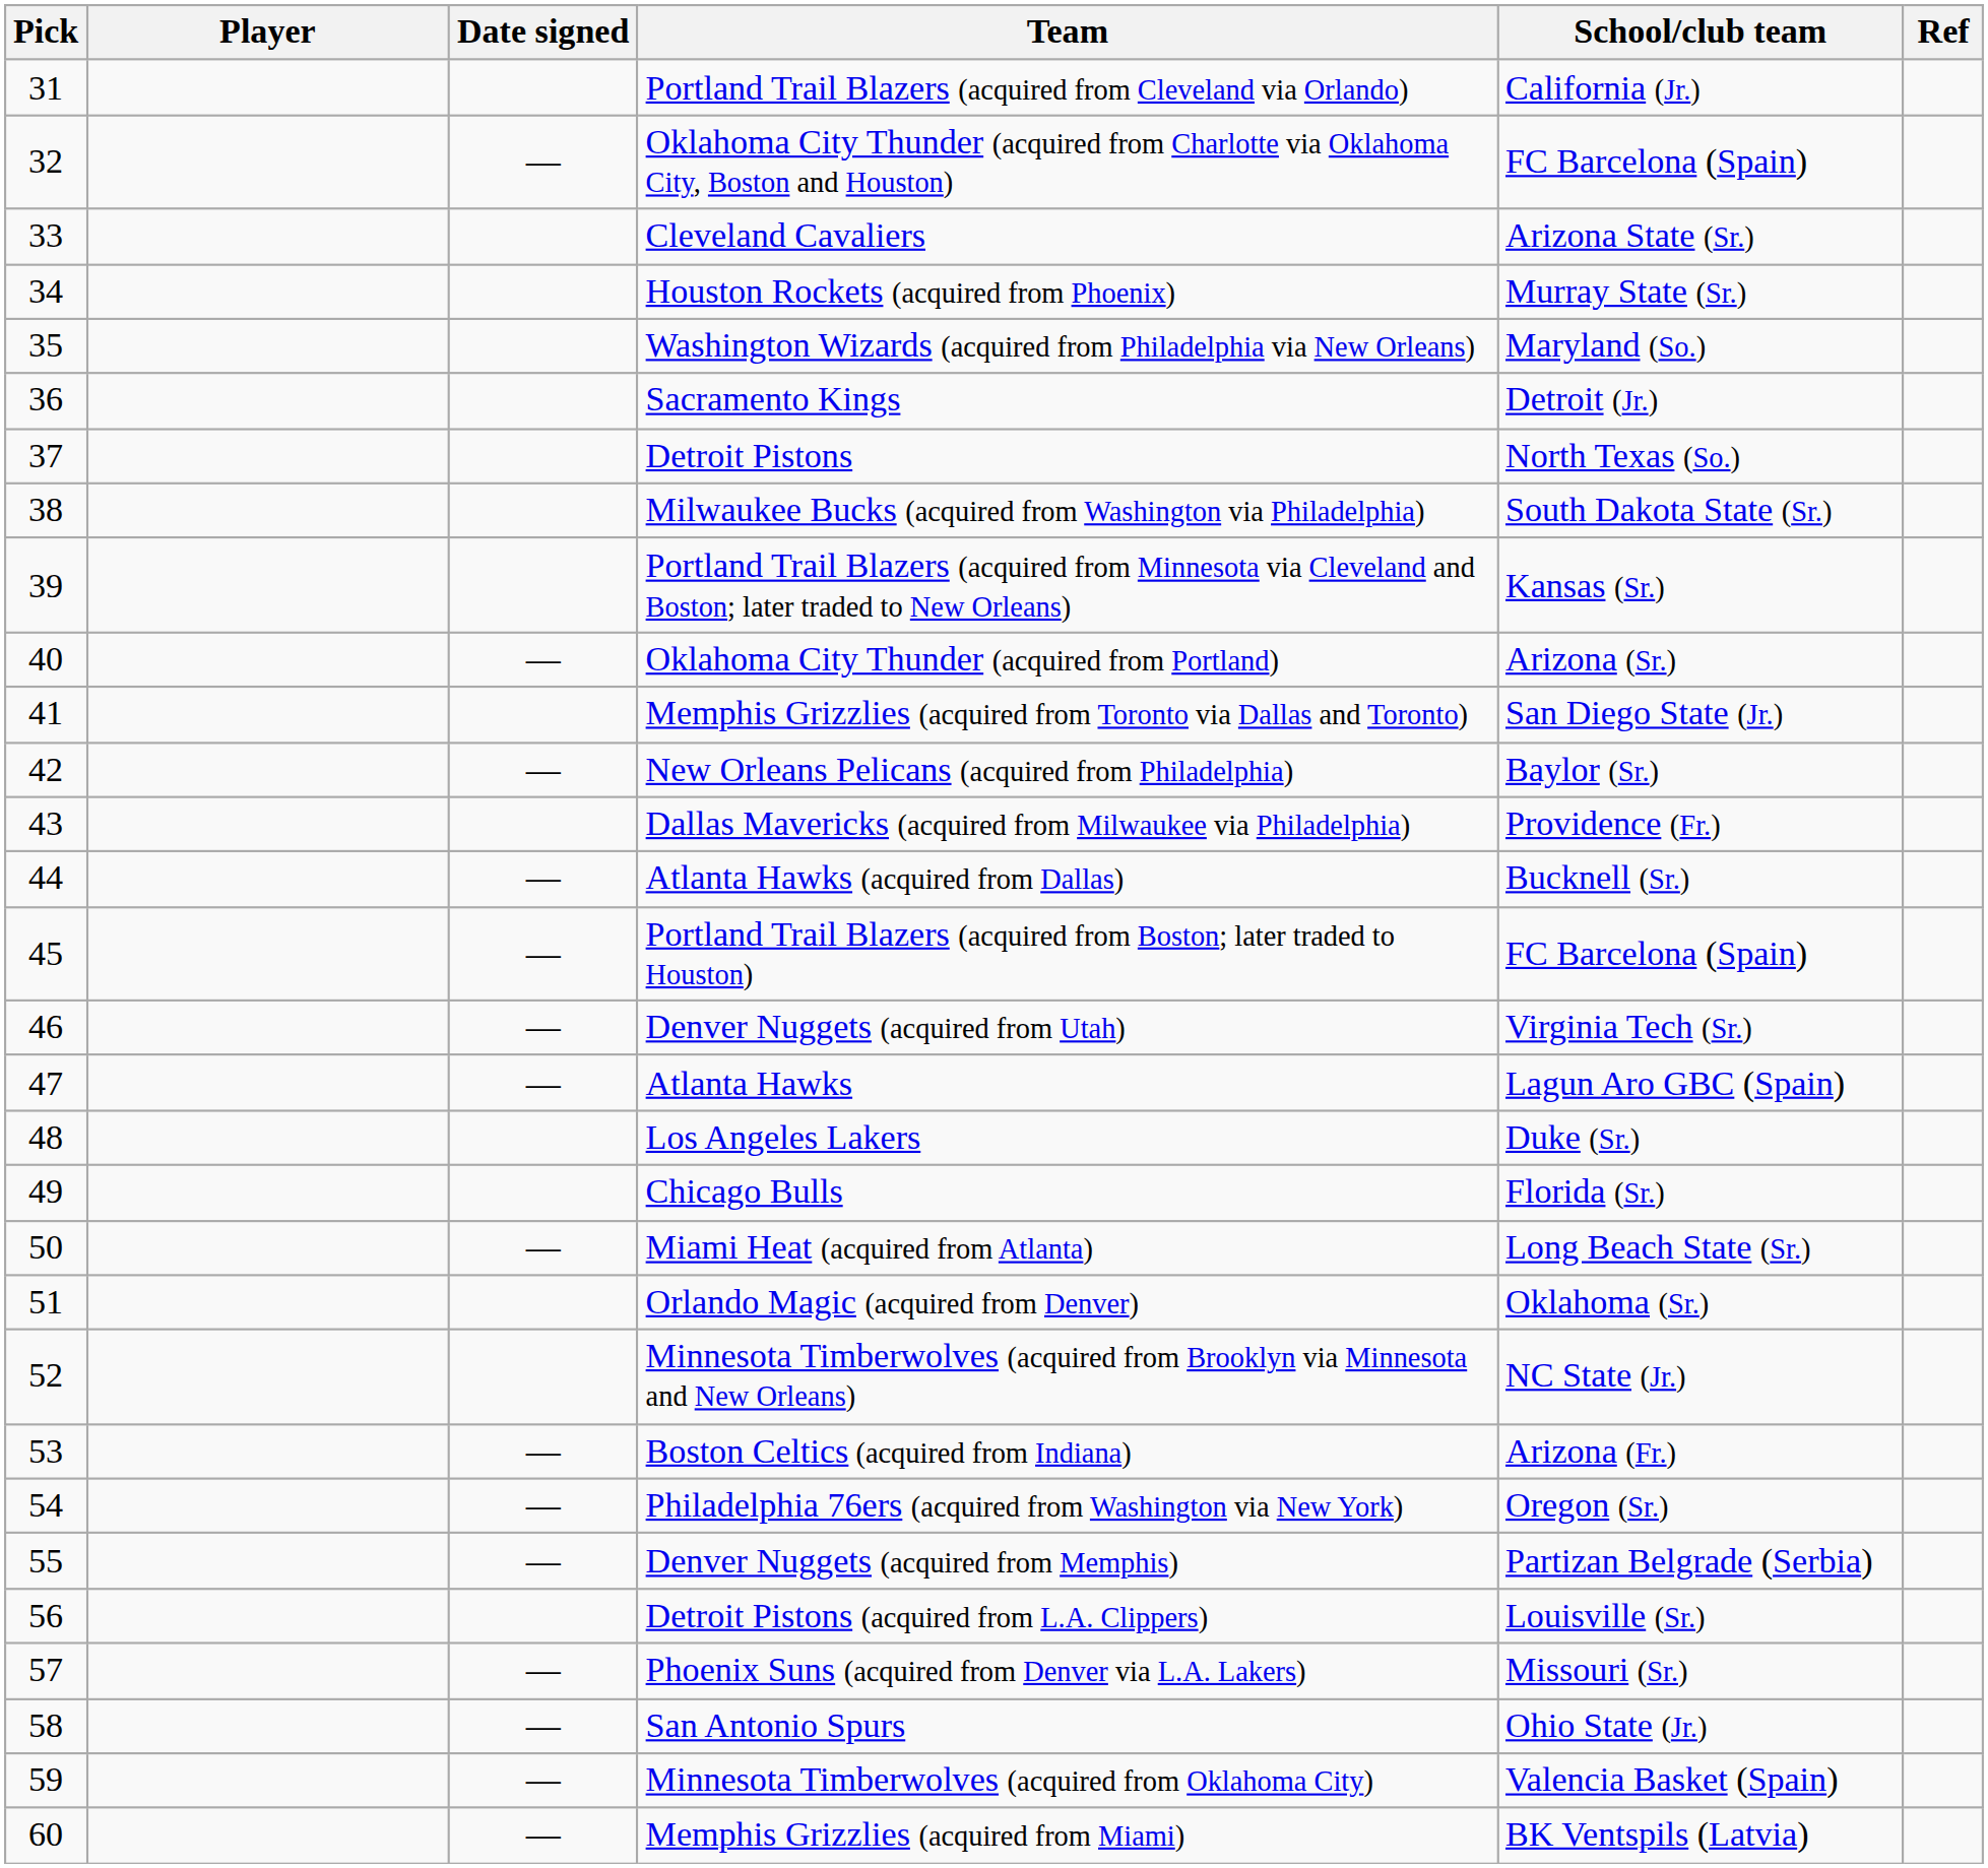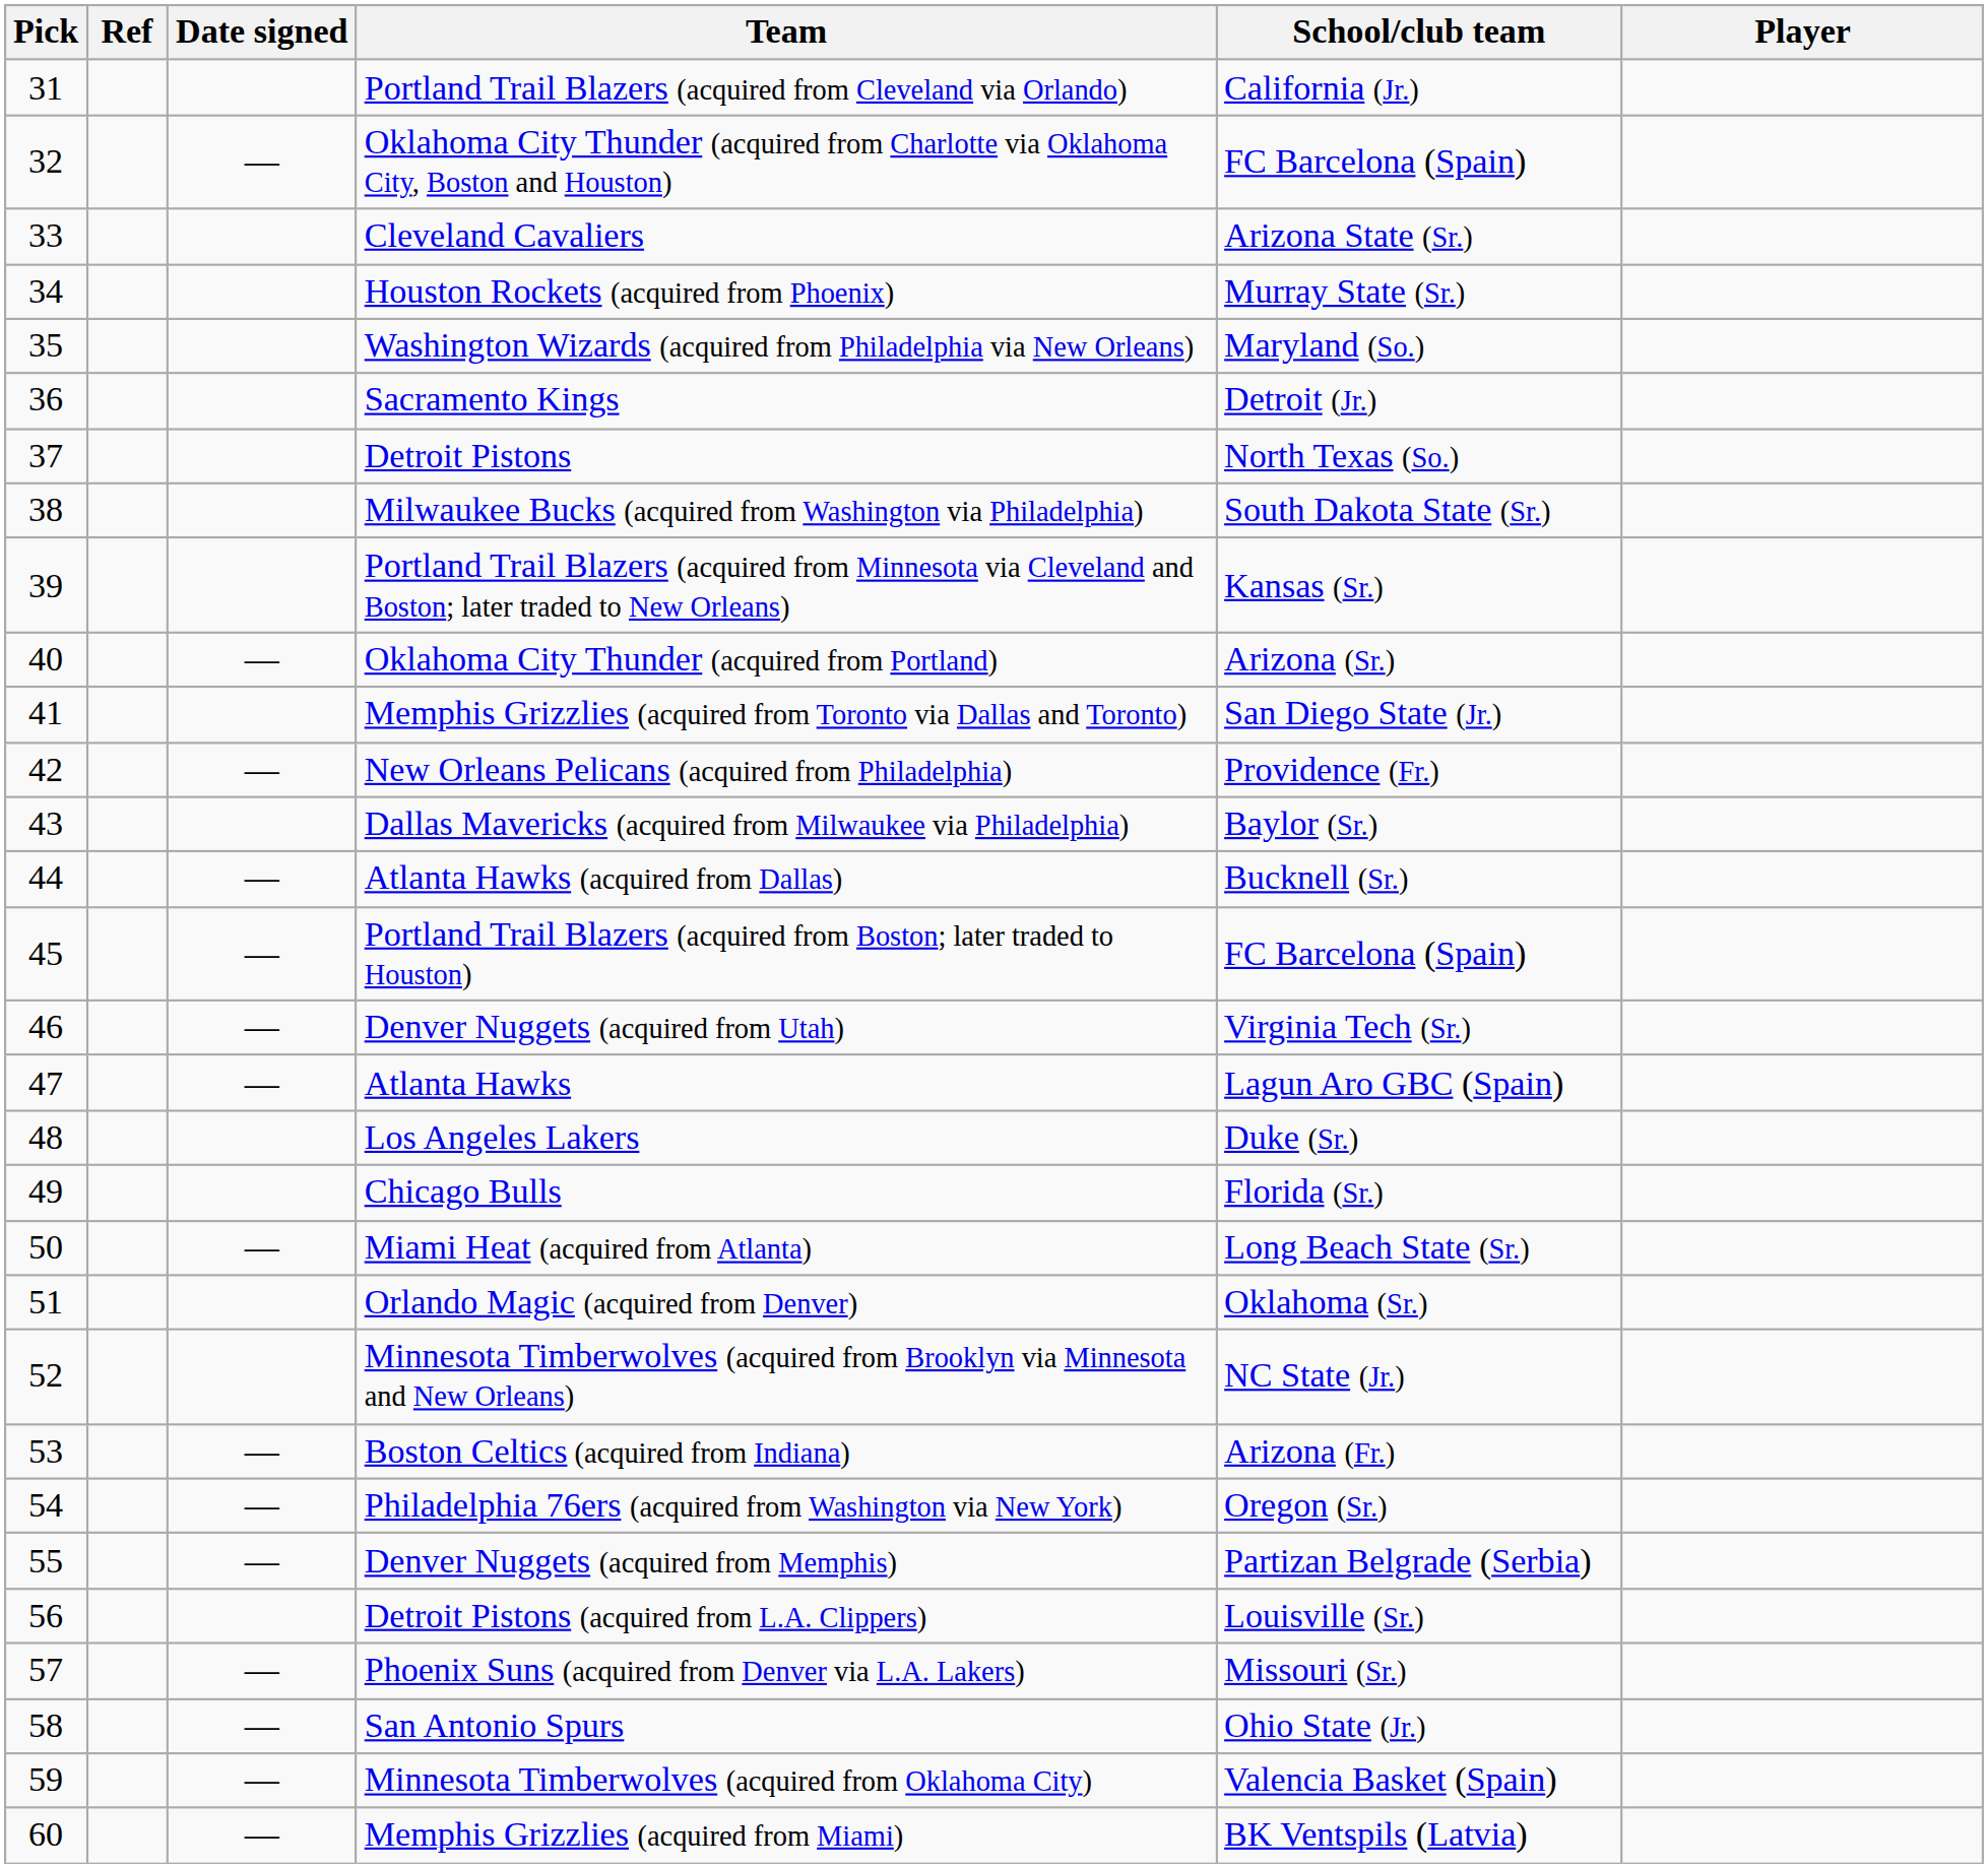 <table class="wikitable sortable" style="text-align:left">
 <tr>
 <th style="width:30px">Pick</th>
-<th style="width:160px">Player</th>
+<th class="unsortable" style="width:30px">Ref</th>
 <th style="width:80px">Date signed</th>
 <th style="width:390px">Team</th>
 <th style="width:180px">School/club team</th>
-<th class="unsortable" style="width:30px">Ref</th>
+<th style="width:160px">Player</th>
 </tr>
 <tr>
 <td align=center>31</td>
-<td></td>
+<td align=center></td>
 <td align=center></td>
 <td><a href='#'>Portland Trail Blazers</a> <small>(acquired from <a href='#'>Cleveland</a> via <a href='#'>Orlando</a>)</small></td>
 <td><a href='#'>California</a> <small>(<a href='#'>Jr.</a>) </small></td>
-<td align=center></td>
+<td></td>
 </tr>
 <tr>
 <td align=center>32</td>
-<td></td>
+<td align=center></td>
 <td align=center>—</td>
 <td><a href='#'>Oklahoma City Thunder</a> <small>(acquired from <a href='#'>Charlotte</a> via <a href='#'>Oklahoma City</a>, <a href='#'>Boston</a> and <a href='#'>Houston</a>)</small></td>
 <td><a href='#'>FC Barcelona</a> (<a href='#'>Spain</a>)</td>
-<td align=center></td>
+<td></td>
 </tr>
 <tr>
 <td align=center>33</td>
-<td></td>
+<td align=center></td>
 <td align=center></td>
 <td><a href='#'>Cleveland Cavaliers</a></td>
 <td><a href='#'>Arizona State</a> <small>(<a href='#'>Sr.</a>) </small></td>
-<td align=center></td>
+<td></td>
 </tr>
 <tr>
 <td align=center>34</td>
-<td></td>
+<td align=center></td>
 <td align=center></td>
 <td><a href='#'>Houston Rockets</a> <small>(acquired from <a href='#'>Phoenix</a>)</small></td>
 <td><a href='#'>Murray State</a> <small>(<a href='#'>Sr.</a>) </small></td>
-<td align=center></td>
+<td></td>
 </tr>
 <tr>
 <td align=center>35</td>
-<td></td>
+<td align=center></td>
 <td align=center></td>
 <td><a href='#'>Washington Wizards</a> <small>(acquired from <a href='#'>Philadelphia</a> via <a href='#'>New Orleans</a>)</small></td>
 <td><a href='#'>Maryland</a> <small>(<a href='#'>So.</a>)</small></td>
-<td align=center></td>
+<td></td>
 </tr>
 <tr>
 <td align=center>36</td>
-<td></td>
+<td align=center></td>
 <td align=center></td>
 <td><a href='#'>Sacramento Kings</a></td>
 <td><a href='#'>Detroit</a> <small>(<a href='#'>Jr.</a>) </small></td>
-<td align=center></td>
+<td></td>
 </tr>
 <tr>
 <td align=center>37</td>
-<td></td>
+<td align=center></td>
 <td align=center></td>
 <td><a href='#'>Detroit Pistons</a></td>
 <td><a href='#'>North Texas</a> <small>(<a href='#'>So.</a>) </small></td>
-<td align=center></td>
+<td></td>
 </tr>
 <tr>
 <td align=center>38</td>
-<td></td>
+<td align=center></td>
 <td align=center></td>
 <td><a href='#'>Milwaukee Bucks</a> <small>(acquired from <a href='#'>Washington</a> via <a href='#'>Philadelphia</a>)</small></td>
 <td><a href='#'>South Dakota State</a> <small>(<a href='#'>Sr.</a>)</small></td>
-<td align=center></td>
+<td></td>
 </tr>
 <tr>
 <td align=center>39</td>
-<td></td>
+<td align=center></td>
 <td align=center></td>
 <td><a href='#'>Portland Trail Blazers</a> <small>(acquired from <a href='#'>Minnesota</a> via <a href='#'>Cleveland</a> and <a href='#'>Boston</a>; later traded to <a href='#'>New Orleans</a>)</small></td>
 <td><a href='#'>Kansas</a> <small>(<a href='#'>Sr.</a>)</small></td>
-<td align=center></td>
+<td></td>
 </tr>
 <tr>
 <td align=center>40</td>
-<td></td>
+<td align=center></td>
 <td align=center>—</td>
 <td><a href='#'>Oklahoma City Thunder</a> <small>(acquired from <a href='#'>Portland</a>)</small></td>
 <td><a href='#'>Arizona</a> <small>(<a href='#'>Sr.</a>) </small></td>
-<td align=center></td>
+<td></td>
 </tr>
 <tr>
 <td align=center>41</td>
-<td></td>
+<td align=center></td>
 <td align=center></td>
 <td><a href='#'>Memphis Grizzlies</a> <small>(acquired from <a href='#'>Toronto</a> via <a href='#'>Dallas</a> and <a href='#'>Toronto</a>)</small></td>
 <td><a href='#'>San Diego State</a> <small>(<a href='#'>Jr.</a>)</small></td>
-<td align=center></td>
+<td></td>
 </tr>
 <tr>
 <td align=center>42</td>
-<td></td>
+<td align=center></td>
 <td align=center>—</td>
 <td><a href='#'>New Orleans Pelicans</a> <small>(acquired from <a href='#'>Philadelphia</a>)</small></td>
-<td><a href='#'>Baylor</a> <small>(<a href='#'>Sr.</a>)</small></td>
-<td align=center></td>
+<td><a href='#'>Providence</a> <small>(<a href='#'>Fr.</a>)</small></td>
+<td></td>
 </tr>
 <tr>
 <td align=center>43</td>
-<td></td>
+<td align=center></td>
 <td align=center></td>
 <td><a href='#'>Dallas Mavericks</a> <small>(acquired from <a href='#'>Milwaukee</a> via <a href='#'>Philadelphia</a>)</small></td>
-<td><a href='#'>Providence</a> <small>(<a href='#'>Fr.</a>)</small></td>
-<td align=center></td>
+<td><a href='#'>Baylor</a> <small>(<a href='#'>Sr.</a>)</small></td>
+<td></td>
 </tr>
 <tr>
 <td align=center>44</td>
-<td></td>
+<td align=center></td>
 <td align=center>—</td>
 <td><a href='#'>Atlanta Hawks</a> <small>(acquired from <a href='#'>Dallas</a>)</small></td>
 <td><a href='#'>Bucknell</a> <small>(<a href='#'>Sr.</a>)</small></td>
-<td align=center></td>
+<td></td>
 </tr>
 <tr>
 <td align=center>45</td>
-<td></td>
+<td align=center></td>
 <td align=center>—</td>
 <td><a href='#'>Portland Trail Blazers</a> <small>(acquired from <a href='#'>Boston</a>; later traded to <a href='#'>Houston</a>)</small></td>
 <td><a href='#'>FC Barcelona</a> (<a href='#'>Spain</a>)</td>
-<td align=center></td>
+<td></td>
 </tr>
 <tr>
 <td align=center>46</td>
-<td></td>
+<td align=center></td>
 <td align=center>—</td>
 <td><a href='#'>Denver Nuggets</a> <small>(acquired from <a href='#'>Utah</a>)</small></td>
 <td><a href='#'>Virginia Tech</a> <small>(<a href='#'>Sr.</a>)</small></td>
-<td align=center></td>
+<td></td>
 </tr>
 <tr>
 <td align=center>47</td>
-<td></td>
+<td align=center></td>
 <td align=center>—</td>
 <td><a href='#'>Atlanta Hawks</a></td>
 <td><a href='#'>Lagun Aro GBC</a> (<a href='#'>Spain</a>)</td>
-<td align=center></td>
+<td></td>
 </tr>
 <tr>
 <td align=center>48</td>
-<td></td>
+<td align=center></td>
 <td align=center></td>
 <td><a href='#'>Los Angeles Lakers</a></td>
 <td><a href='#'>Duke</a> <small>(<a href='#'>Sr.</a>)</small></td>
-<td align=center></td>
+<td></td>
 </tr>
 <tr>
 <td align=center>49</td>
-<td></td>
+<td align=center></td>
 <td align=center></td>
 <td><a href='#'>Chicago Bulls</a></td>
 <td><a href='#'>Florida</a> <small>(<a href='#'>Sr.</a>)</small></td>
-<td align=center></td>
+<td></td>
 </tr>
 <tr>
 <td align=center>50</td>
-<td></td>
+<td align=center></td>
 <td align=center>—</td>
 <td><a href='#'>Miami Heat</a> <small>(acquired from <a href='#'>Atlanta</a>)</small></td>
 <td><a href='#'>Long Beach State</a> <small>(<a href='#'>Sr.</a>)</small></td>
-<td align=center></td>
+<td></td>
 </tr>
 <tr>
 <td align=center>51</td>
-<td></td>
+<td align=center></td>
 <td align=center></td>
 <td><a href='#'>Orlando Magic</a> <small>(acquired from <a href='#'>Denver</a>)</small></td>
 <td><a href='#'>Oklahoma</a> <small>(<a href='#'>Sr.</a>)</small></td>
-<td align=center></td>
+<td></td>
 </tr>
 <tr>
 <td align=center>52</td>
-<td></td>
+<td align=center></td>
 <td align=center></td>
 <td><a href='#'>Minnesota Timberwolves</a> <small>(acquired from <a href='#'>Brooklyn</a> via <a href='#'>Minnesota</a> and <a href='#'>New Orleans</a>)</small></td>
 <td><a href='#'>NC State</a> <small>(<a href='#'>Jr.</a>)</small></td>
-<td align=center></td>
+<td></td>
 </tr>
 <tr>
 <td align=center>53</td>
-<td></td>
+<td align=center></td>
 <td align=center>—</td>
 <td><a href='#'>Boston Celtics</a><small> (acquired from <a href='#'>Indiana</a>)</small></td>
 <td><a href='#'>Arizona</a> <small>(<a href='#'>Fr.</a>) </small></td>
-<td align=center></td>
+<td></td>
 </tr>
 <tr>
 <td align=center>54</td>
-<td></td>
+<td align=center></td>
 <td align=center>—</td>
 <td><a href='#'>Philadelphia 76ers</a> <small>(acquired from <a href='#'>Washington</a> via <a href='#'>New York</a>)</small></td>
 <td><a href='#'>Oregon</a> <small>(<a href='#'>Sr.</a>)</small></td>
-<td align=center></td>
+<td></td>
 </tr>
 <tr>
 <td align=center>55</td>
-<td></td>
+<td align=center></td>
 <td align=center>—</td>
 <td><a href='#'>Denver Nuggets</a> <small>(acquired from <a href='#'>Memphis</a>)</small></td>
 <td><a href='#'>Partizan Belgrade</a> (<a href='#'>Serbia</a>)</td>
-<td align=center></td>
+<td></td>
 </tr>
 <tr>
 <td align=center>56</td>
-<td></td>
+<td align=center></td>
 <td align=center></td>
 <td><a href='#'>Detroit Pistons</a> <small>(acquired from <a href='#'>L.A. Clippers</a>)</small></td>
 <td><a href='#'>Louisville</a> <small>(<a href='#'>Sr.</a>)</small></td>
-<td align=center></td>
+<td></td>
 </tr>
 <tr>
 <td align=center>57</td>
-<td></td>
+<td align=center></td>
 <td align=center>—</td>
 <td><a href='#'>Phoenix Suns</a> <small>(acquired from <a href='#'>Denver</a> via <a href='#'>L.A. Lakers</a>)</small></td>
 <td><a href='#'>Missouri</a> <small>(<a href='#'>Sr.</a>)</small></td>
-<td align=center></td>
+<td></td>
 </tr>
 <tr>
 <td align=center>58</td>
-<td></td>
+<td align=center></td>
 <td align=center>—</td>
 <td><a href='#'>San Antonio Spurs</a></td>
 <td><a href='#'>Ohio State</a> <small>(<a href='#'>Jr.</a>)</small></td>
-<td align=center></td>
+<td></td>
 </tr>
 <tr>
 <td align=center>59</td>
-<td></td>
+<td align=center></td>
 <td align=center>—</td>
 <td><a href='#'>Minnesota Timberwolves</a> <small>(acquired from <a href='#'>Oklahoma City</a>)</small></td>
 <td><a href='#'>Valencia Basket</a> (<a href='#'>Spain</a>)</td>
-<td align=center></td>
+<td></td>
 </tr>
 <tr>
 <td align=center>60</td>
-<td></td>
+<td align=center></td>
 <td align=center>—</td>
 <td><a href='#'>Memphis Grizzlies</a> <small>(acquired from <a href='#'>Miami</a>)</small></td>
 <td><a href='#'>BK Ventspils</a> (<a href='#'>Latvia</a>)</td>
-<td align=center></td>
+<td></td>
 </tr>
 </table>
